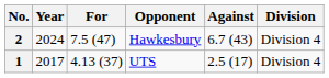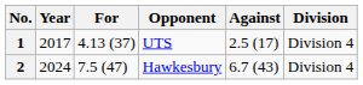 <table class="wikitable sortable">
 <tr>
 <th>No.</th>
 <th>Year</th>
 <th>For</th>
 <th>Opponent</th>
 <th>Against</th>
 <th>Division</th>
 </tr>
 <tr>
+<th>1</th>
+<td>2017</td>
+<td>4.13 (37)</td>
+<td><a href='#'>UTS</a></td>
+<td>2.5 (17)</td>
+<td>Division 4</td>
+</tr>
+<tr>
 <th>2</th>
 <td>2024</td>
 <td>7.5 (47)</td>
 <td><a href='#'>Hawkesbury</a></td>
 <td>6.7 (43)</td>
 <td>Division 4</td>
 </tr>
-<tr>
-<th>1</th>
-<td>2017</td>
-<td>4.13 (37)</td>
-<td><a href='#'>UTS</a></td>
-<td>2.5 (17)</td>
-<td>Division 4</td>
-</tr>
 </table>
